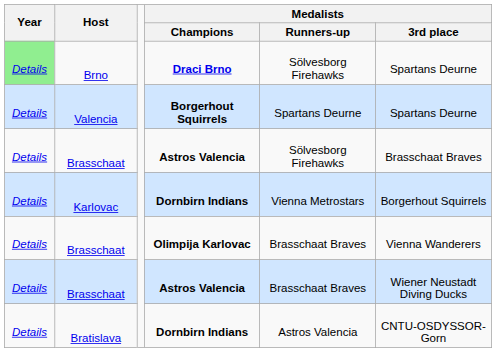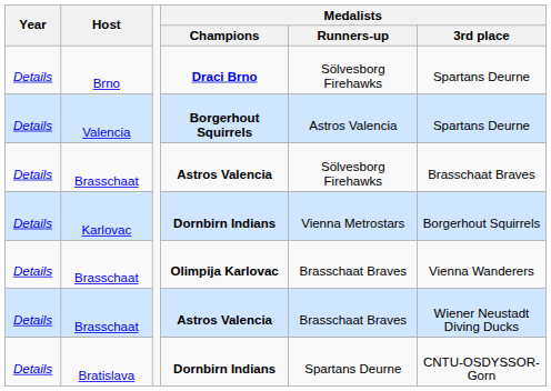 <table class="wikitable" style="font-size:90%; text-align: center;">
 <tr>
 <th rowspan=2 width=5%>Year</th>
 <th rowspan=2 width=10%>Host</th>
 <td width=1% rowspan=9 style="border-top:none;border-bottom:none;"></td>
 <th colspan=3>Medalists</th>
 </tr>
 <tr>
 <th width=17%>Champions</th>
 <th width=17%>Runners-up</th>
 <th width=17%>3rd place</th>
 </tr>
 <tr>
-<td style="background: lightgreen;"><br><em><a href='#'>Details</a></em></td>
+<td><br><em><a href='#'>Details</a></em></td>
 <td><br><br><a href='#'>Brno</a></td>
 <td><strong><br><a href='#'>Draci Brno</a></strong></td>
 <td><br>Sölvesborg Firehawks</td>
 <td><br>Spartans Deurne</td>
 </tr>
 <tr style="background: #D0E6FF;">
 <td><br><em><a href='#'>Details</a></em></td>
 <td><br><br><a href='#'>Valencia</a></td>
 <td><strong><br>Borgerhout Squirrels</strong></td>
-<td><br>Spartans Deurne</td>
+<td><br>Astros Valencia</td>
 <td><br>Spartans Deurne</td>
 </tr>
 <tr>
 <td><br><em><a href='#'>Details</a></em></td>
 <td><br><br><a href='#'>Brasschaat</a></td>
 <td><strong><br>Astros Valencia</strong></td>
 <td><br>Sölvesborg Firehawks</td>
 <td><br>Brasschaat Braves</td>
 </tr>
 <tr style="background: #D0E6FF;">
 <td><br><em><a href='#'>Details</a></em></td>
 <td><br><br><a href='#'>Karlovac</a></td>
 <td><strong><br>Dornbirn Indians</strong></td>
 <td><br>Vienna Metrostars</td>
 <td><br>Borgerhout Squirrels</td>
 </tr>
 <tr>
 <td><br><em><a href='#'>Details</a></em></td>
 <td><br><br><a href='#'>Brasschaat</a></td>
 <td><strong><br>Olimpija Karlovac</strong></td>
 <td><br>Brasschaat Braves</td>
 <td><br>Vienna Wanderers</td>
 </tr>
 <tr style="background: #D0E6FF;">
 <td><br><em><a href='#'>Details</a></em></td>
 <td><br><br><a href='#'>Brasschaat</a></td>
 <td><strong><br>Astros Valencia</strong></td>
 <td><br>Brasschaat Braves</td>
 <td><br>Wiener Neustadt Diving Ducks</td>
 </tr>
 <tr>
 <td><br><em><a href='#'>Details</a></em></td>
 <td><br><br><a href='#'>Bratislava</a></td>
 <td><strong><br>Dornbirn Indians</strong></td>
-<td><br>Astros Valencia</td>
+<td><br>Spartans Deurne</td>
 <td><br>CNTU-OSDYSSOR-Gorn</td>
 </tr>
 </table>
